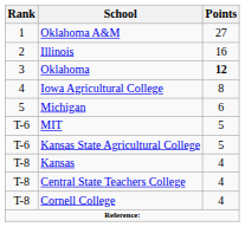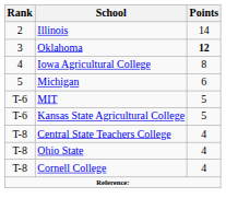 <table class="wikitable" style="text-align:center">
 <tr>
 <th>Rank</th>
 <th>School</th>
 <th>Points</th>
 </tr>
 <tr>
-<td>1</td>
-<td align=left><a href='#'>Oklahoma A&M</a></td>
-<td>27</td>
-</tr>
-<tr>
 <td>2</td>
 <td align=left><a href='#'>Illinois</a></td>
-<td>16</td>
+<td>14</td>
 </tr>
 <tr>
 <td>3</td>
 <td align=left><a href='#'>Oklahoma</a></td>
 <td><strong>12</strong></td>
 </tr>
 <tr>
 <td>4</td>
 <td align=left><a href='#'>Iowa Agricultural College</a></td>
 <td>8</td>
 </tr>
 <tr>
 <td>5</td>
 <td align=left><a href='#'>Michigan</a></td>
 <td>6</td>
 </tr>
 <tr>
 <td>T-6</td>
 <td align=left><a href='#'>MIT</a></td>
 <td>5</td>
 </tr>
 <tr>
 <td>T-6</td>
 <td align=left><a href='#'>Kansas State Agricultural College</a></td>
 <td>5</td>
 </tr>
 <tr>
 <td>T-8</td>
-<td align=left><a href='#'>Kansas</a></td>
+<td align=left><a href='#'>Central State Teachers College</a></td>
 <td>4</td>
 </tr>
 <tr>
 <td>T-8</td>
-<td align=left><a href='#'>Central State Teachers College</a></td>
+<td align=left><a href='#'>Ohio State</a></td>
 <td>4</td>
 </tr>
 <tr>
 <td>T-8</td>
 <td align=left><a href='#'>Cornell College</a></td>
 <td>4</td>
 </tr>
 <tr>
 <td colspan="3"  style="font-size:8pt; text-align:center;"><strong>Reference:</strong></td>
 </tr>
 </table>
